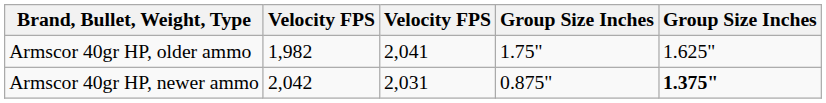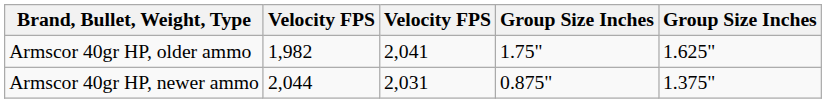 <table class="wikitable">
 <tr>
 <th>Brand, Bullet, Weight, Type</th>
 <th>Velocity FPS</th>
 <th>Velocity FPS</th>
 <th>Group Size Inches</th>
 <th>Group Size Inches</th>
 </tr>
 <tr>
 <td>Armscor 40gr HP, older ammo</td>
 <td>1,982</td>
 <td>2,041</td>
 <td>1.75"</td>
 <td>1.625"</td>
 </tr>
 <tr>
 <td>Armscor 40gr HP, newer ammo</td>
-<td>2,042</td>
+<td>2,044</td>
 <td>2,031</td>
 <td>0.875"</td>
-<td><strong>1.375"</strong></td>
+<td>1.375"</td>
 </tr>
 </table>
